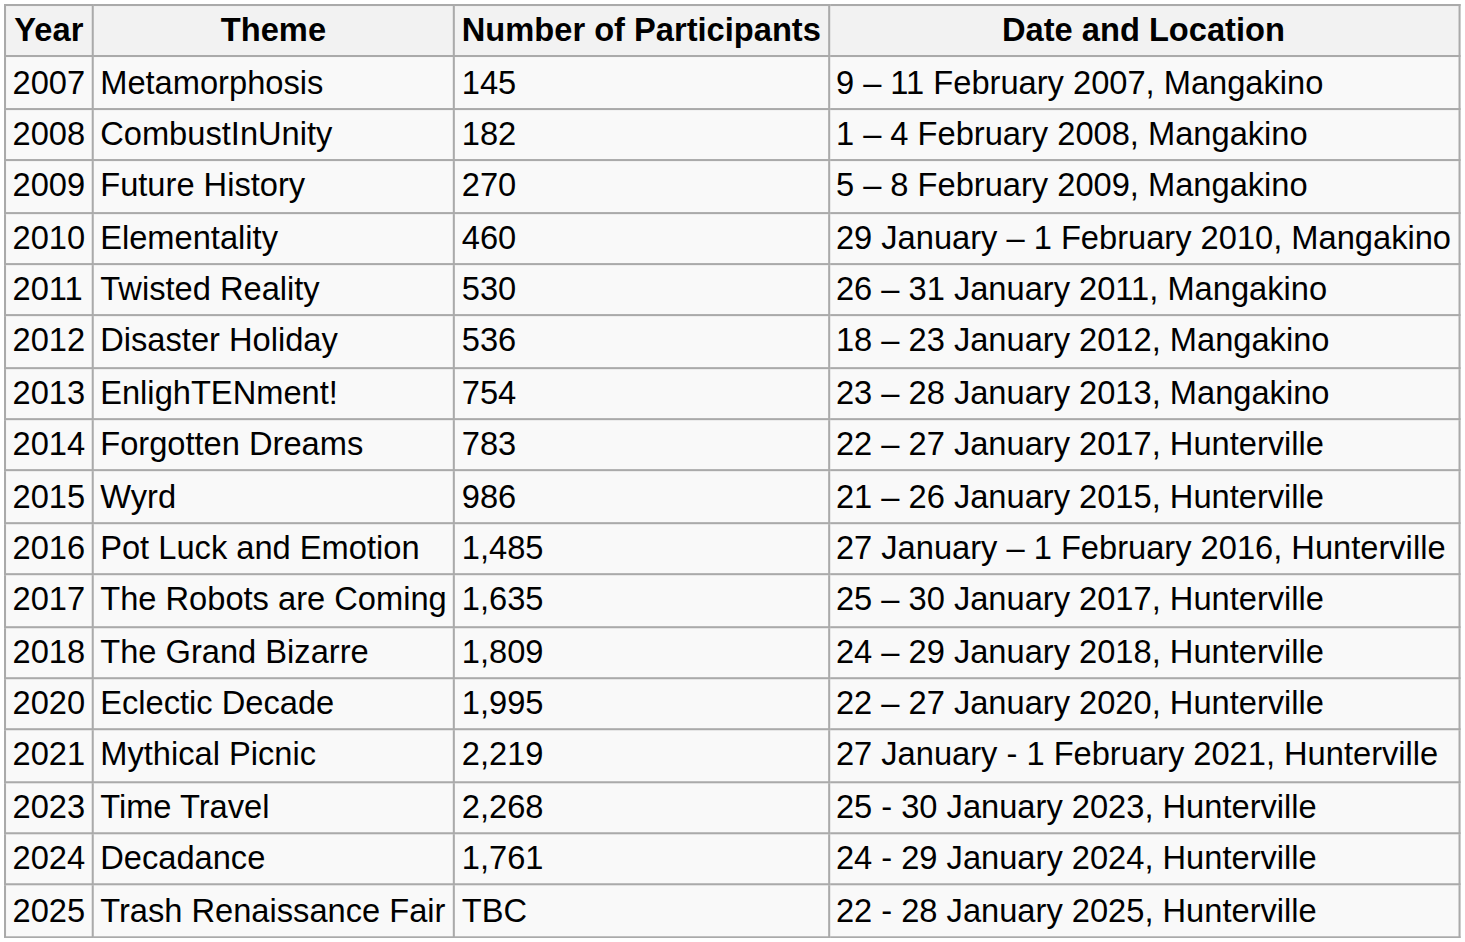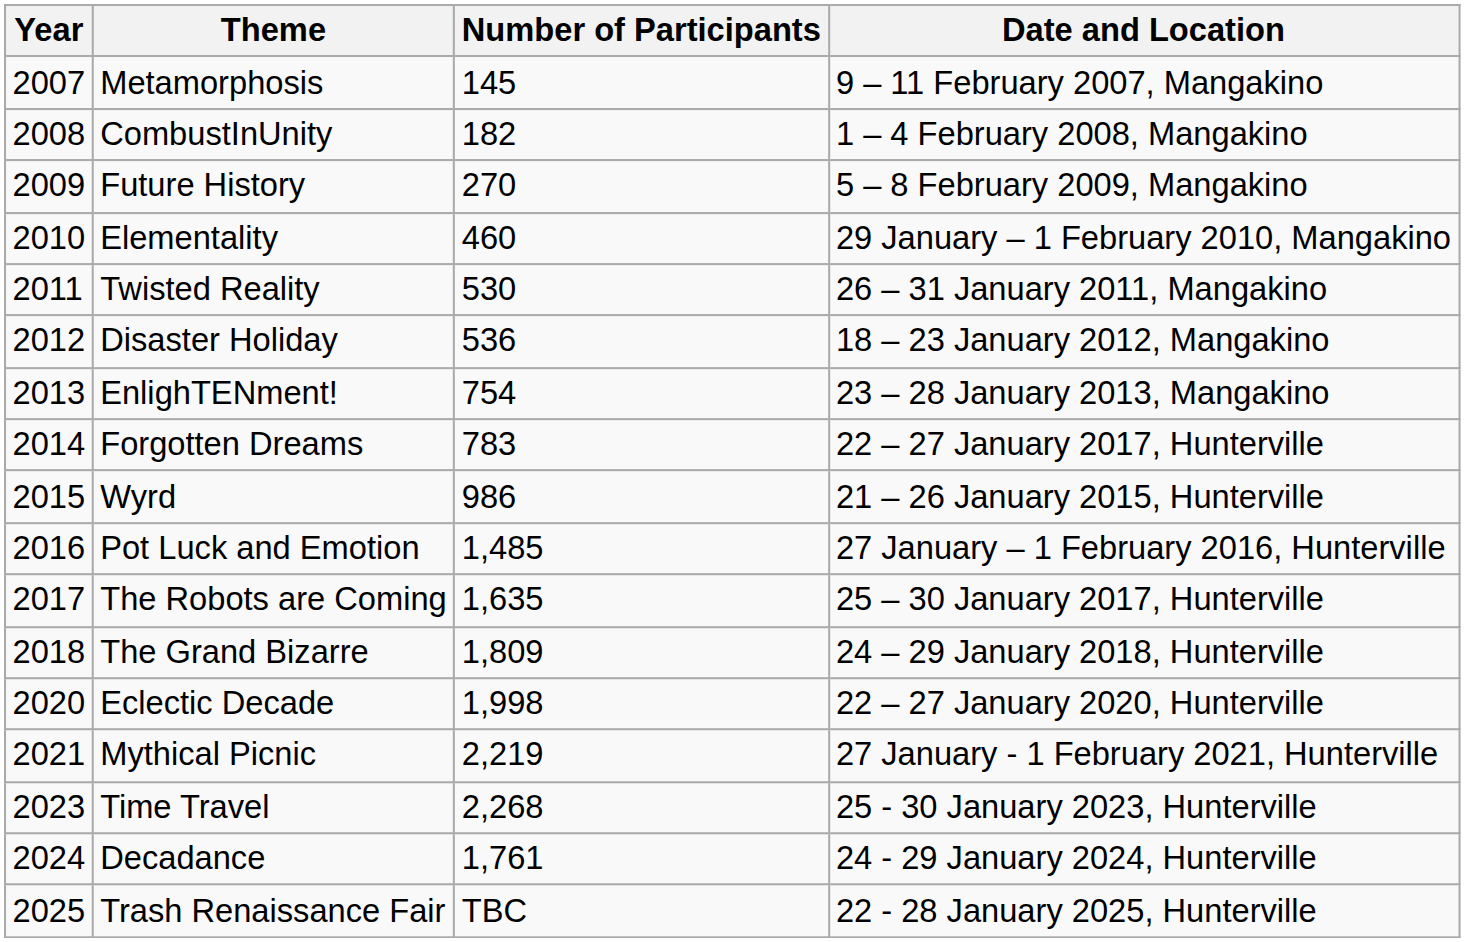 <table class="wikitable">
 <tr>
 <th>Year</th>
 <th>Theme</th>
 <th>Number of Participants</th>
 <th>Date and Location</th>
 </tr>
 <tr>
 <td>2007</td>
 <td>Metamorphosis</td>
 <td>145</td>
 <td>9 – 11 February 2007, Mangakino</td>
 </tr>
 <tr>
 <td>2008</td>
 <td>CombustInUnity</td>
 <td>182</td>
 <td>1 – 4 February 2008, Mangakino</td>
 </tr>
 <tr>
 <td>2009</td>
 <td>Future History</td>
 <td>270</td>
 <td>5 – 8 February 2009, Mangakino</td>
 </tr>
 <tr>
 <td>2010</td>
 <td>Elementality</td>
 <td>460</td>
 <td>29 January – 1 February 2010, Mangakino</td>
 </tr>
 <tr>
 <td>2011</td>
 <td>Twisted Reality</td>
 <td>530</td>
 <td>26 – 31 January 2011, Mangakino</td>
 </tr>
 <tr>
 <td>2012</td>
 <td>Disaster Holiday</td>
 <td>536</td>
 <td>18 – 23 January 2012, Mangakino</td>
 </tr>
 <tr>
 <td>2013</td>
 <td>EnlighTENment!</td>
 <td>754</td>
 <td>23 – 28 January 2013, Mangakino</td>
 </tr>
 <tr>
 <td>2014</td>
 <td>Forgotten Dreams</td>
 <td>783</td>
 <td>22 – 27 January 2017, Hunterville</td>
 </tr>
 <tr>
 <td>2015</td>
 <td>Wyrd</td>
 <td>986</td>
 <td>21 – 26 January 2015, Hunterville</td>
 </tr>
 <tr>
 <td>2016</td>
 <td>Pot Luck and Emotion</td>
 <td>1,485</td>
 <td>27 January – 1 February 2016, Hunterville</td>
 </tr>
 <tr>
 <td>2017</td>
 <td>The Robots are Coming</td>
 <td>1,635</td>
 <td>25 – 30 January 2017, Hunterville</td>
 </tr>
 <tr>
 <td>2018</td>
 <td>The Grand Bizarre</td>
 <td>1,809</td>
 <td>24 – 29 January 2018, Hunterville</td>
 </tr>
 <tr>
 <td>2020</td>
 <td>Eclectic Decade</td>
-<td>1,995</td>
+<td>1,998</td>
 <td>22 – 27 January 2020, Hunterville</td>
 </tr>
 <tr>
 <td>2021</td>
 <td>Mythical Picnic</td>
 <td>2,219</td>
 <td>27 January - 1 February 2021, Hunterville</td>
 </tr>
 <tr>
 <td>2023</td>
 <td>Time Travel</td>
 <td>2,268</td>
 <td>25 - 30 January 2023, Hunterville</td>
 </tr>
 <tr>
 <td>2024</td>
 <td>Decadance</td>
 <td>1,761</td>
 <td>24 - 29 January 2024, Hunterville</td>
 </tr>
 <tr>
 <td>2025</td>
 <td>Trash Renaissance Fair</td>
 <td>TBC</td>
 <td>22 - 28 January 2025, Hunterville</td>
 </tr>
 </table>
